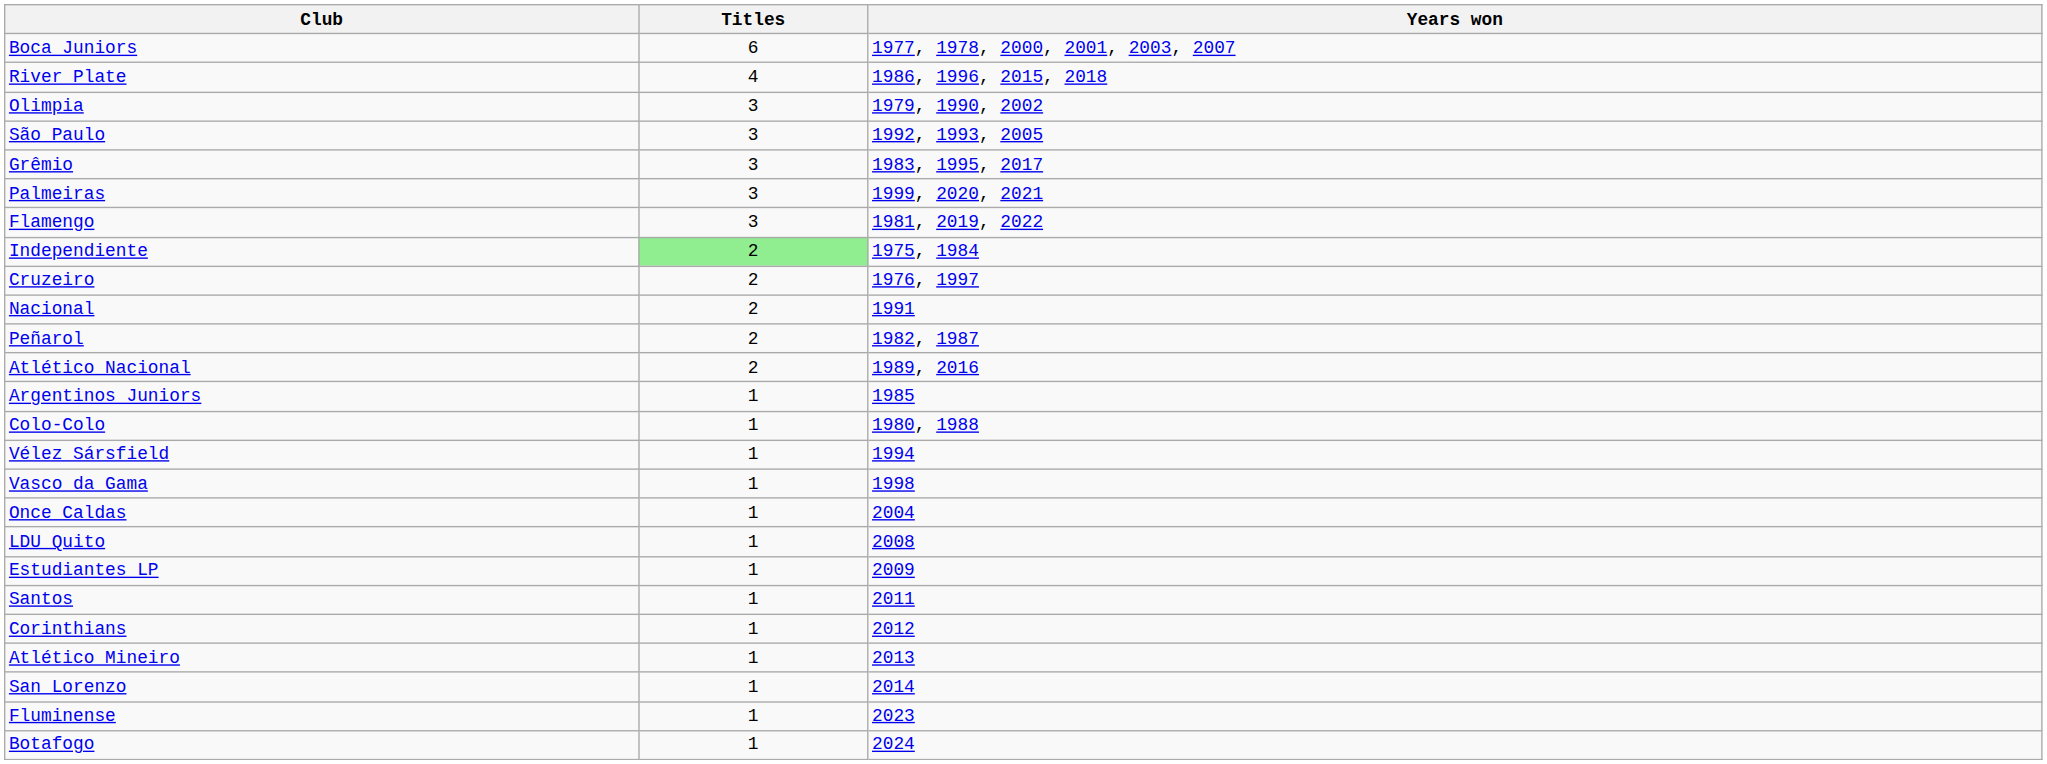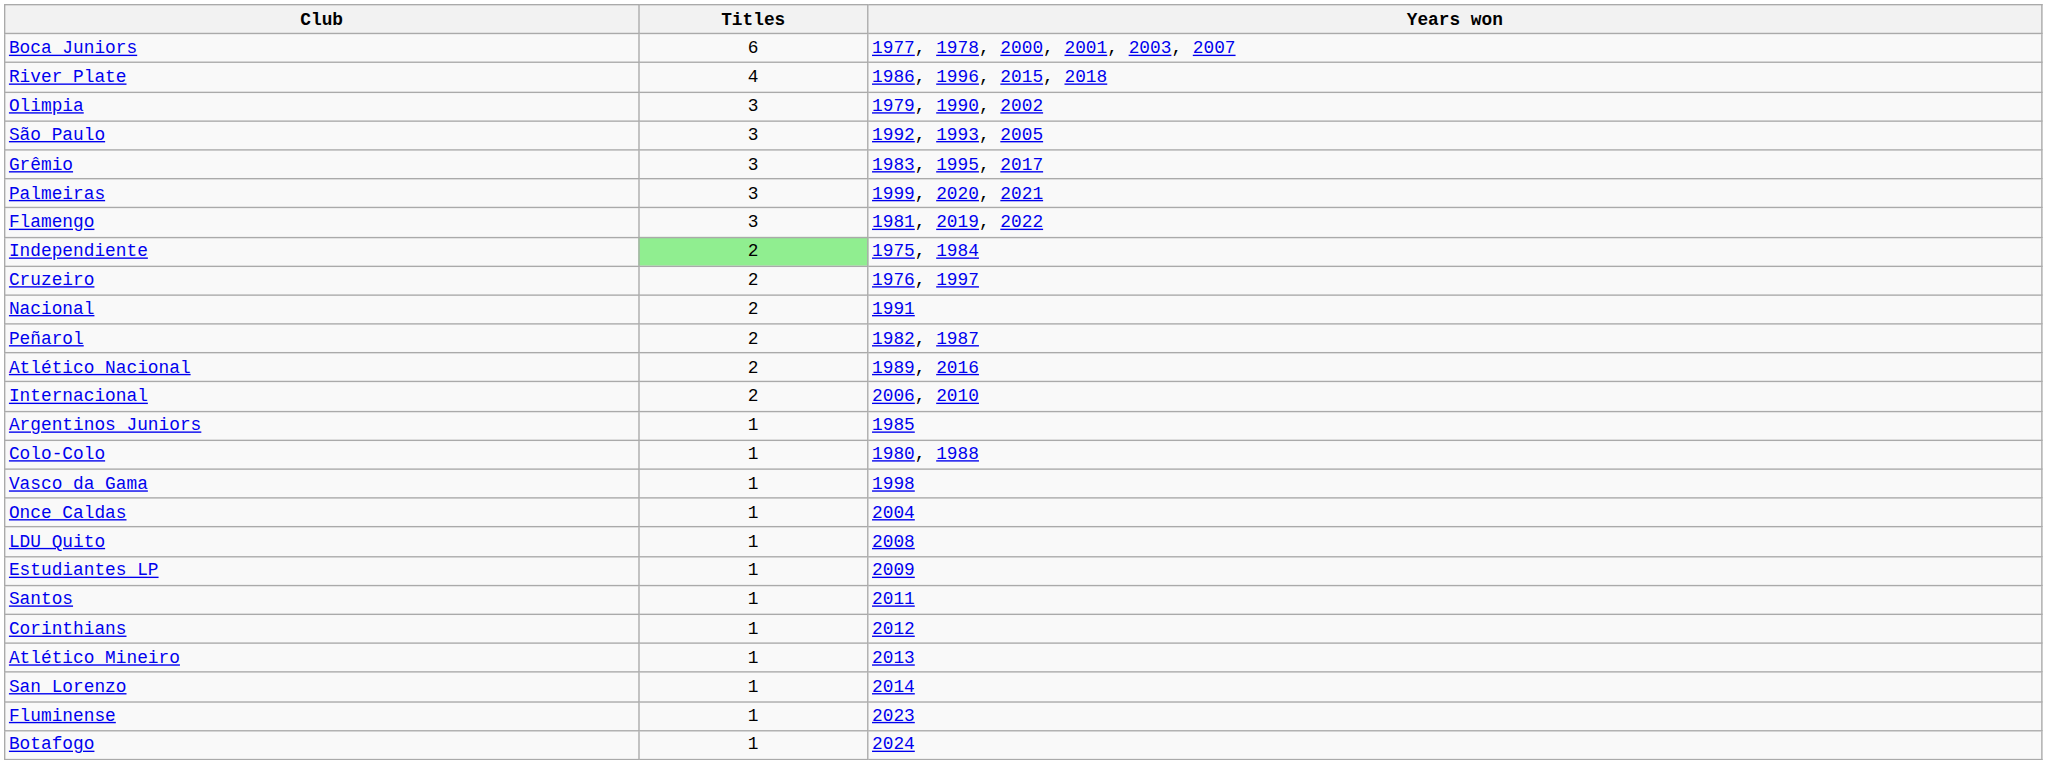 <table class="wikitable sortable"  width=75%>
 <tr>
 <th scope=col>Club</th>
 <th scope=col>Titles</th>
 <th scope=col class="unsortable">Years won</th>
 </tr>
 <tr>
 <td> <a href='#'>Boca Juniors</a></td>
 <td align=center>6</td>
 <td><a href='#'>1977</a>, <a href='#'>1978</a>, <a href='#'>2000</a>, <a href='#'>2001</a>, <a href='#'>2003</a>, <a href='#'>2007</a></td>
 </tr>
 <tr>
 <td> <a href='#'>River Plate</a></td>
 <td align=center>4</td>
 <td><a href='#'>1986</a>, <a href='#'>1996</a>, <a href='#'>2015</a>, <a href='#'>2018</a></td>
 </tr>
 <tr>
 <td> <a href='#'>Olimpia</a></td>
 <td align=center>3</td>
 <td><a href='#'>1979</a>, <a href='#'>1990</a>, <a href='#'>2002</a></td>
 </tr>
 <tr>
 <td> <a href='#'>São Paulo</a></td>
 <td align=center>3</td>
 <td><a href='#'>1992</a>, <a href='#'>1993</a>, <a href='#'>2005</a></td>
 </tr>
 <tr>
 <td> <a href='#'>Grêmio</a></td>
 <td align="center">3</td>
 <td><a href='#'>1983</a>, <a href='#'>1995</a>, <a href='#'>2017</a></td>
 </tr>
 <tr>
 <td> <a href='#'>Palmeiras</a></td>
 <td align=center>3</td>
 <td><a href='#'>1999</a>, <a href='#'>2020</a>, <a href='#'>2021</a></td>
 </tr>
 <tr>
 <td> <a href='#'>Flamengo</a></td>
 <td align=center>3</td>
 <td><a href='#'>1981</a>, <a href='#'>2019</a>, <a href='#'>2022</a></td>
 </tr>
 <tr>
 <td> <a href='#'>Independiente</a></td>
 <td align=center style="background: lightgreen;">2</td>
 <td><a href='#'>1975</a>, <a href='#'>1984</a></td>
 </tr>
 <tr>
 <td> <a href='#'>Cruzeiro</a></td>
 <td align=center>2</td>
 <td><a href='#'>1976</a>, <a href='#'>1997</a></td>
 </tr>
 <tr>
 <td> <a href='#'>Nacional</a></td>
 <td align=center>2</td>
 <td><a href='#'>1991</a></td>
 </tr>
 <tr>
 <td> <a href='#'>Peñarol</a></td>
 <td align=center>2</td>
 <td><a href='#'>1982</a>, <a href='#'>1987</a></td>
 </tr>
 <tr>
 <td> <a href='#'>Atlético Nacional</a></td>
 <td align=center>2</td>
 <td><a href='#'>1989</a>, <a href='#'>2016</a></td>
 </tr>
 <tr>
+<td> <a href='#'>Internacional</a></td>
+<td align=center>2</td>
+<td><a href='#'>2006</a>, <a href='#'>2010</a></td>
+</tr>
+<tr>
 <td> <a href='#'>Argentinos Juniors</a></td>
 <td align=center>1</td>
 <td><a href='#'>1985</a></td>
 </tr>
 <tr>
 <td> <a href='#'>Colo-Colo</a></td>
 <td align=center>1</td>
 <td><a href='#'>1980</a>, <a href='#'>1988</a></td>
-</tr>
-<tr>
-<td> <a href='#'>Vélez Sársfield</a></td>
-<td align=center>1</td>
-<td><a href='#'>1994</a></td>
 </tr>
 <tr>
 <td> <a href='#'>Vasco da Gama</a></td>
 <td align=center>1</td>
 <td><a href='#'>1998</a></td>
 </tr>
 <tr>
 <td> <a href='#'>Once Caldas</a></td>
 <td align=center>1</td>
 <td><a href='#'>2004</a></td>
 </tr>
 <tr>
 <td> <a href='#'>LDU Quito</a></td>
 <td align=center>1</td>
 <td><a href='#'>2008</a></td>
 </tr>
 <tr>
 <td> <a href='#'>Estudiantes LP</a></td>
 <td align=center>1</td>
 <td><a href='#'>2009</a></td>
 </tr>
 <tr>
 <td> <a href='#'>Santos</a></td>
 <td align=center>1</td>
 <td><a href='#'>2011</a></td>
 </tr>
 <tr>
 <td> <a href='#'>Corinthians</a></td>
 <td align=center>1</td>
 <td><a href='#'>2012</a></td>
 </tr>
 <tr>
 <td> <a href='#'>Atlético Mineiro</a></td>
 <td align=center>1</td>
 <td><a href='#'>2013</a></td>
 </tr>
 <tr>
 <td> <a href='#'>San Lorenzo</a></td>
 <td align=center>1</td>
 <td><a href='#'>2014</a></td>
 </tr>
 <tr>
 <td> <a href='#'>Fluminense</a></td>
 <td align=center>1</td>
 <td><a href='#'>2023</a></td>
 </tr>
 <tr>
 <td> <a href='#'>Botafogo</a></td>
 <td align=center>1</td>
 <td><a href='#'>2024</a></td>
 </tr>
 </table>
